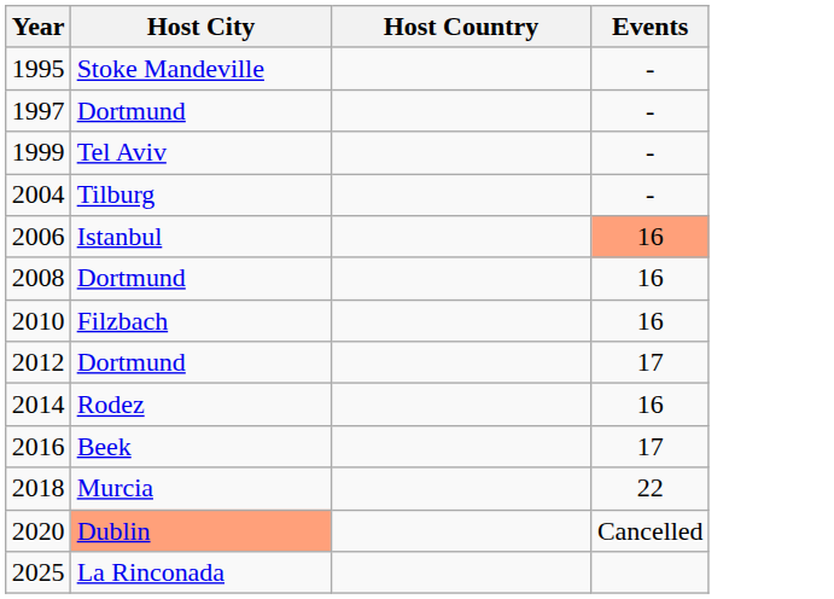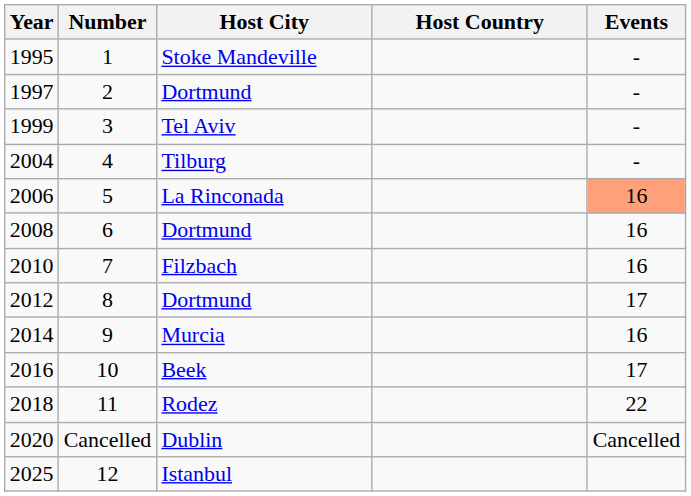 <table class="wikitable" style="font-size:100%">
 <tr>
 <th width="30">Year</th>
+<th width="30">Number</th>
 <th width="150">Host City</th>
 <th width="150">Host Country</th>
 <th width="50">Events</th>
 </tr>
 <tr>
 <td align="center">1995</td>
+<td align="center">1</td>
 <td><a href='#'>Stoke Mandeville</a></td>
 <td></td>
 <td align="center">-</td>
 </tr>
 <tr>
 <td align="center">1997</td>
+<td align="center">2</td>
 <td><a href='#'>Dortmund</a></td>
 <td></td>
 <td align="center">-</td>
 </tr>
 <tr>
 <td align="center">1999</td>
+<td align="center">3</td>
 <td><a href='#'>Tel Aviv</a></td>
 <td></td>
 <td align="center">-</td>
 </tr>
 <tr>
 <td align="center">2004</td>
+<td align="center">4</td>
 <td><a href='#'>Tilburg</a></td>
 <td></td>
 <td align="center">-</td>
 </tr>
 <tr>
 <td align="center">2006</td>
-<td><a href='#'>Istanbul</a></td>
+<td align="center">5</td>
+<td><a href='#'>La Rinconada</a></td>
 <td></td>
 <td align="center" style="background: lightsalmon;">16</td>
 </tr>
 <tr>
 <td align="center">2008</td>
+<td align="center">6</td>
 <td><a href='#'>Dortmund</a></td>
 <td></td>
 <td align="center">16</td>
 </tr>
 <tr>
 <td align="center">2010</td>
+<td align="center">7</td>
 <td><a href='#'>Filzbach</a></td>
 <td></td>
 <td align="center">16</td>
 </tr>
 <tr>
 <td align="center">2012</td>
+<td align="center">8</td>
 <td><a href='#'>Dortmund</a></td>
 <td></td>
 <td align="center">17</td>
 </tr>
 <tr>
 <td align="center">2014</td>
-<td><a href='#'>Rodez</a></td>
+<td align="center">9</td>
+<td><a href='#'>Murcia</a></td>
 <td></td>
 <td align="center">16</td>
 </tr>
 <tr>
 <td align="center">2016</td>
+<td align="center">10</td>
 <td><a href='#'>Beek</a></td>
 <td></td>
 <td align="center">17</td>
 </tr>
 <tr>
 <td align="center">2018</td>
-<td><a href='#'>Murcia</a></td>
+<td align="center">11</td>
+<td><a href='#'>Rodez</a></td>
 <td></td>
 <td align="center">22</td>
 </tr>
 <tr>
 <td align="center">2020</td>
-<td style="background: lightsalmon;"><a href='#'>Dublin</a></td>
+<td align="center">Cancelled</td>
+<td><a href='#'>Dublin</a></td>
 <td></td>
 <td align="center">Cancelled</td>
 </tr>
 <tr>
 <td align=center>2025</td>
-<td><a href='#'>La Rinconada</a></td>
+<td align=center>12</td>
+<td><a href='#'>Istanbul</a></td>
 <td></td>
 <td></td>
 </tr>
 </table>
